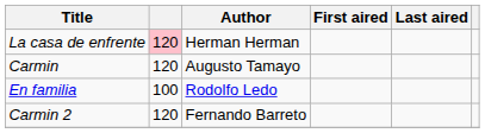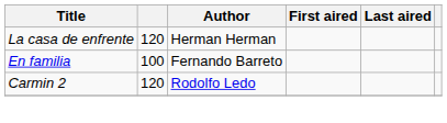 <table class="wikitable sortable">
 <tr>
 <th>Title</th>
 <th></th>
 <th>Author</th>
 <th>First aired</th>
 <th>Last aired</th>
 <th></th>
 </tr>
 <tr>
 <td><em>La casa de enfrente</em></td>
-<td style="background: pink;">120</td>
+<td>120</td>
 <td>Herman Herman</td>
-<td></td>
-<td></td>
-<td></td>
-</tr>
-<tr>
-<td><em>Carmin</em></td>
-<td>120</td>
-<td>Augusto Tamayo</td>
 <td></td>
 <td></td>
 <td></td>
 </tr>
 <tr>
 <td><em><a href='#'>En familia</a></em></td>
 <td>100</td>
-<td><a href='#'>Rodolfo Ledo</a></td>
+<td>Fernando Barreto</td>
 <td></td>
 <td></td>
 <td></td>
 </tr>
 <tr>
 <td><em>Carmin 2</em></td>
 <td>120</td>
-<td>Fernando Barreto</td>
+<td><a href='#'>Rodolfo Ledo</a></td>
 <td></td>
 <td></td>
 <td></td>
 </tr>
 <tr>
 </tr>
 </table>
